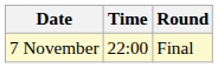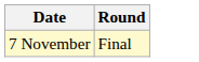 <table class="wikitable">
 <tr>
 <th>Date</th>
-<th>Time</th>
 <th>Round</th>
 </tr>
 <tr style=background:lemonchiffon>
 <td>7 November</td>
-<td>22:00</td>
 <td>Final</td>
 </tr>
 </table>
